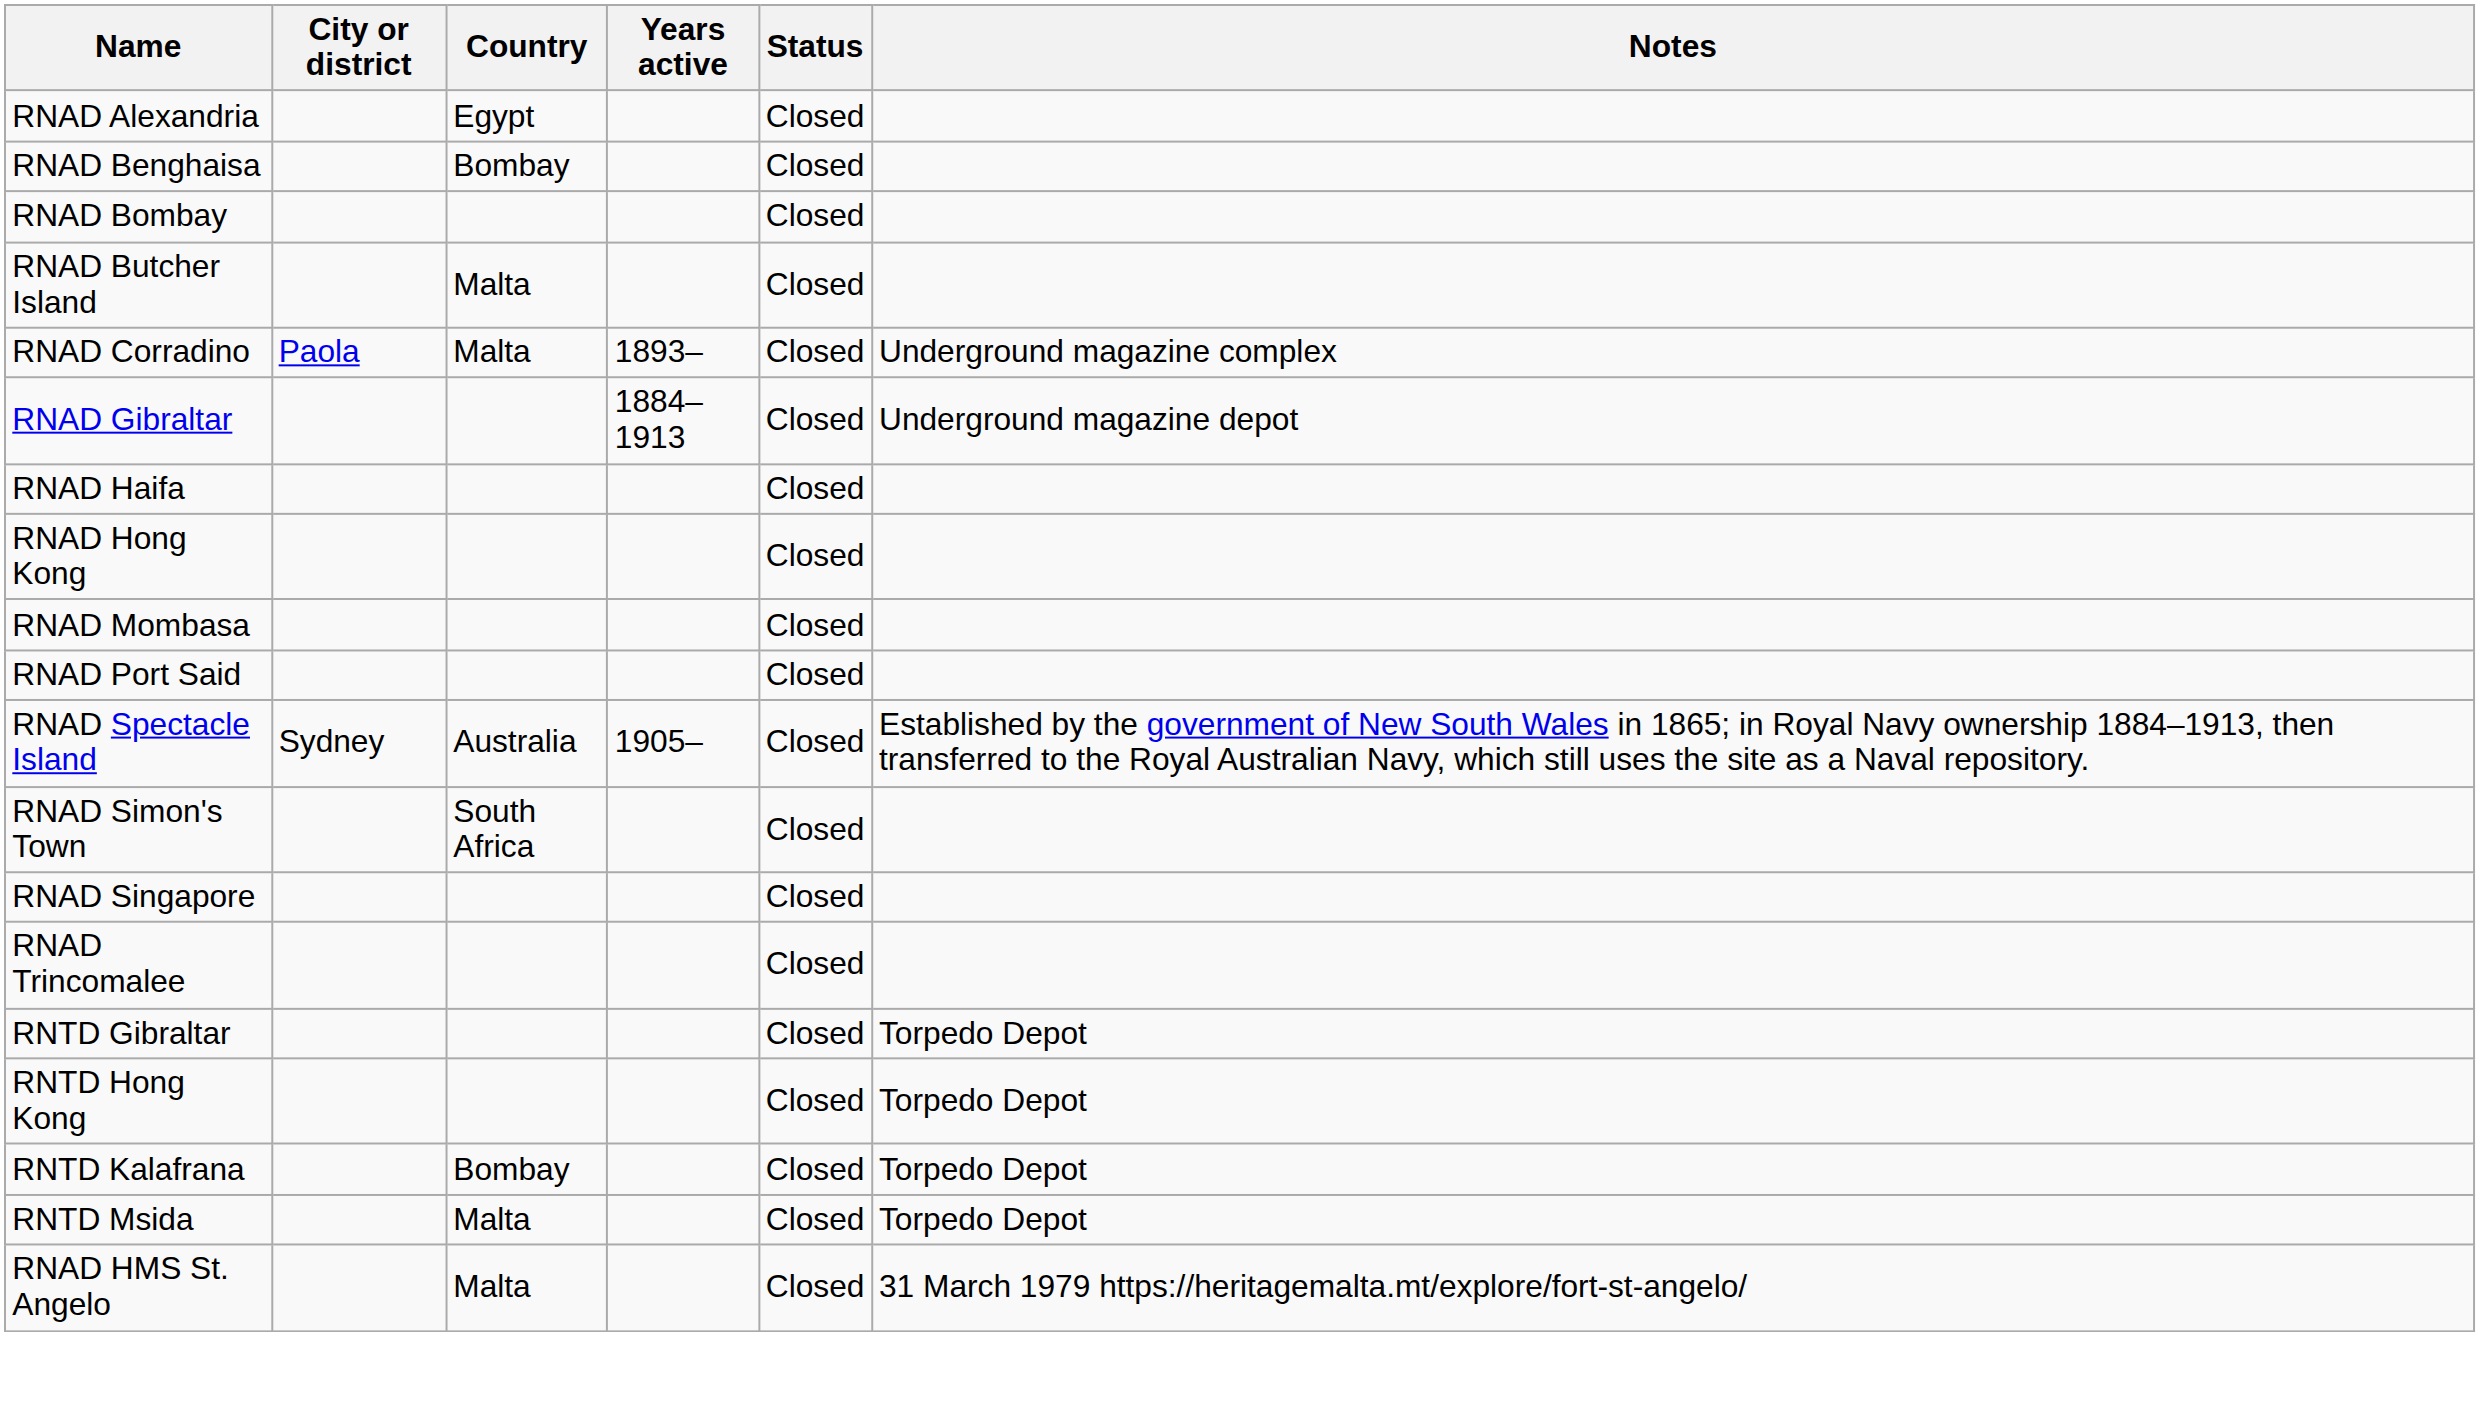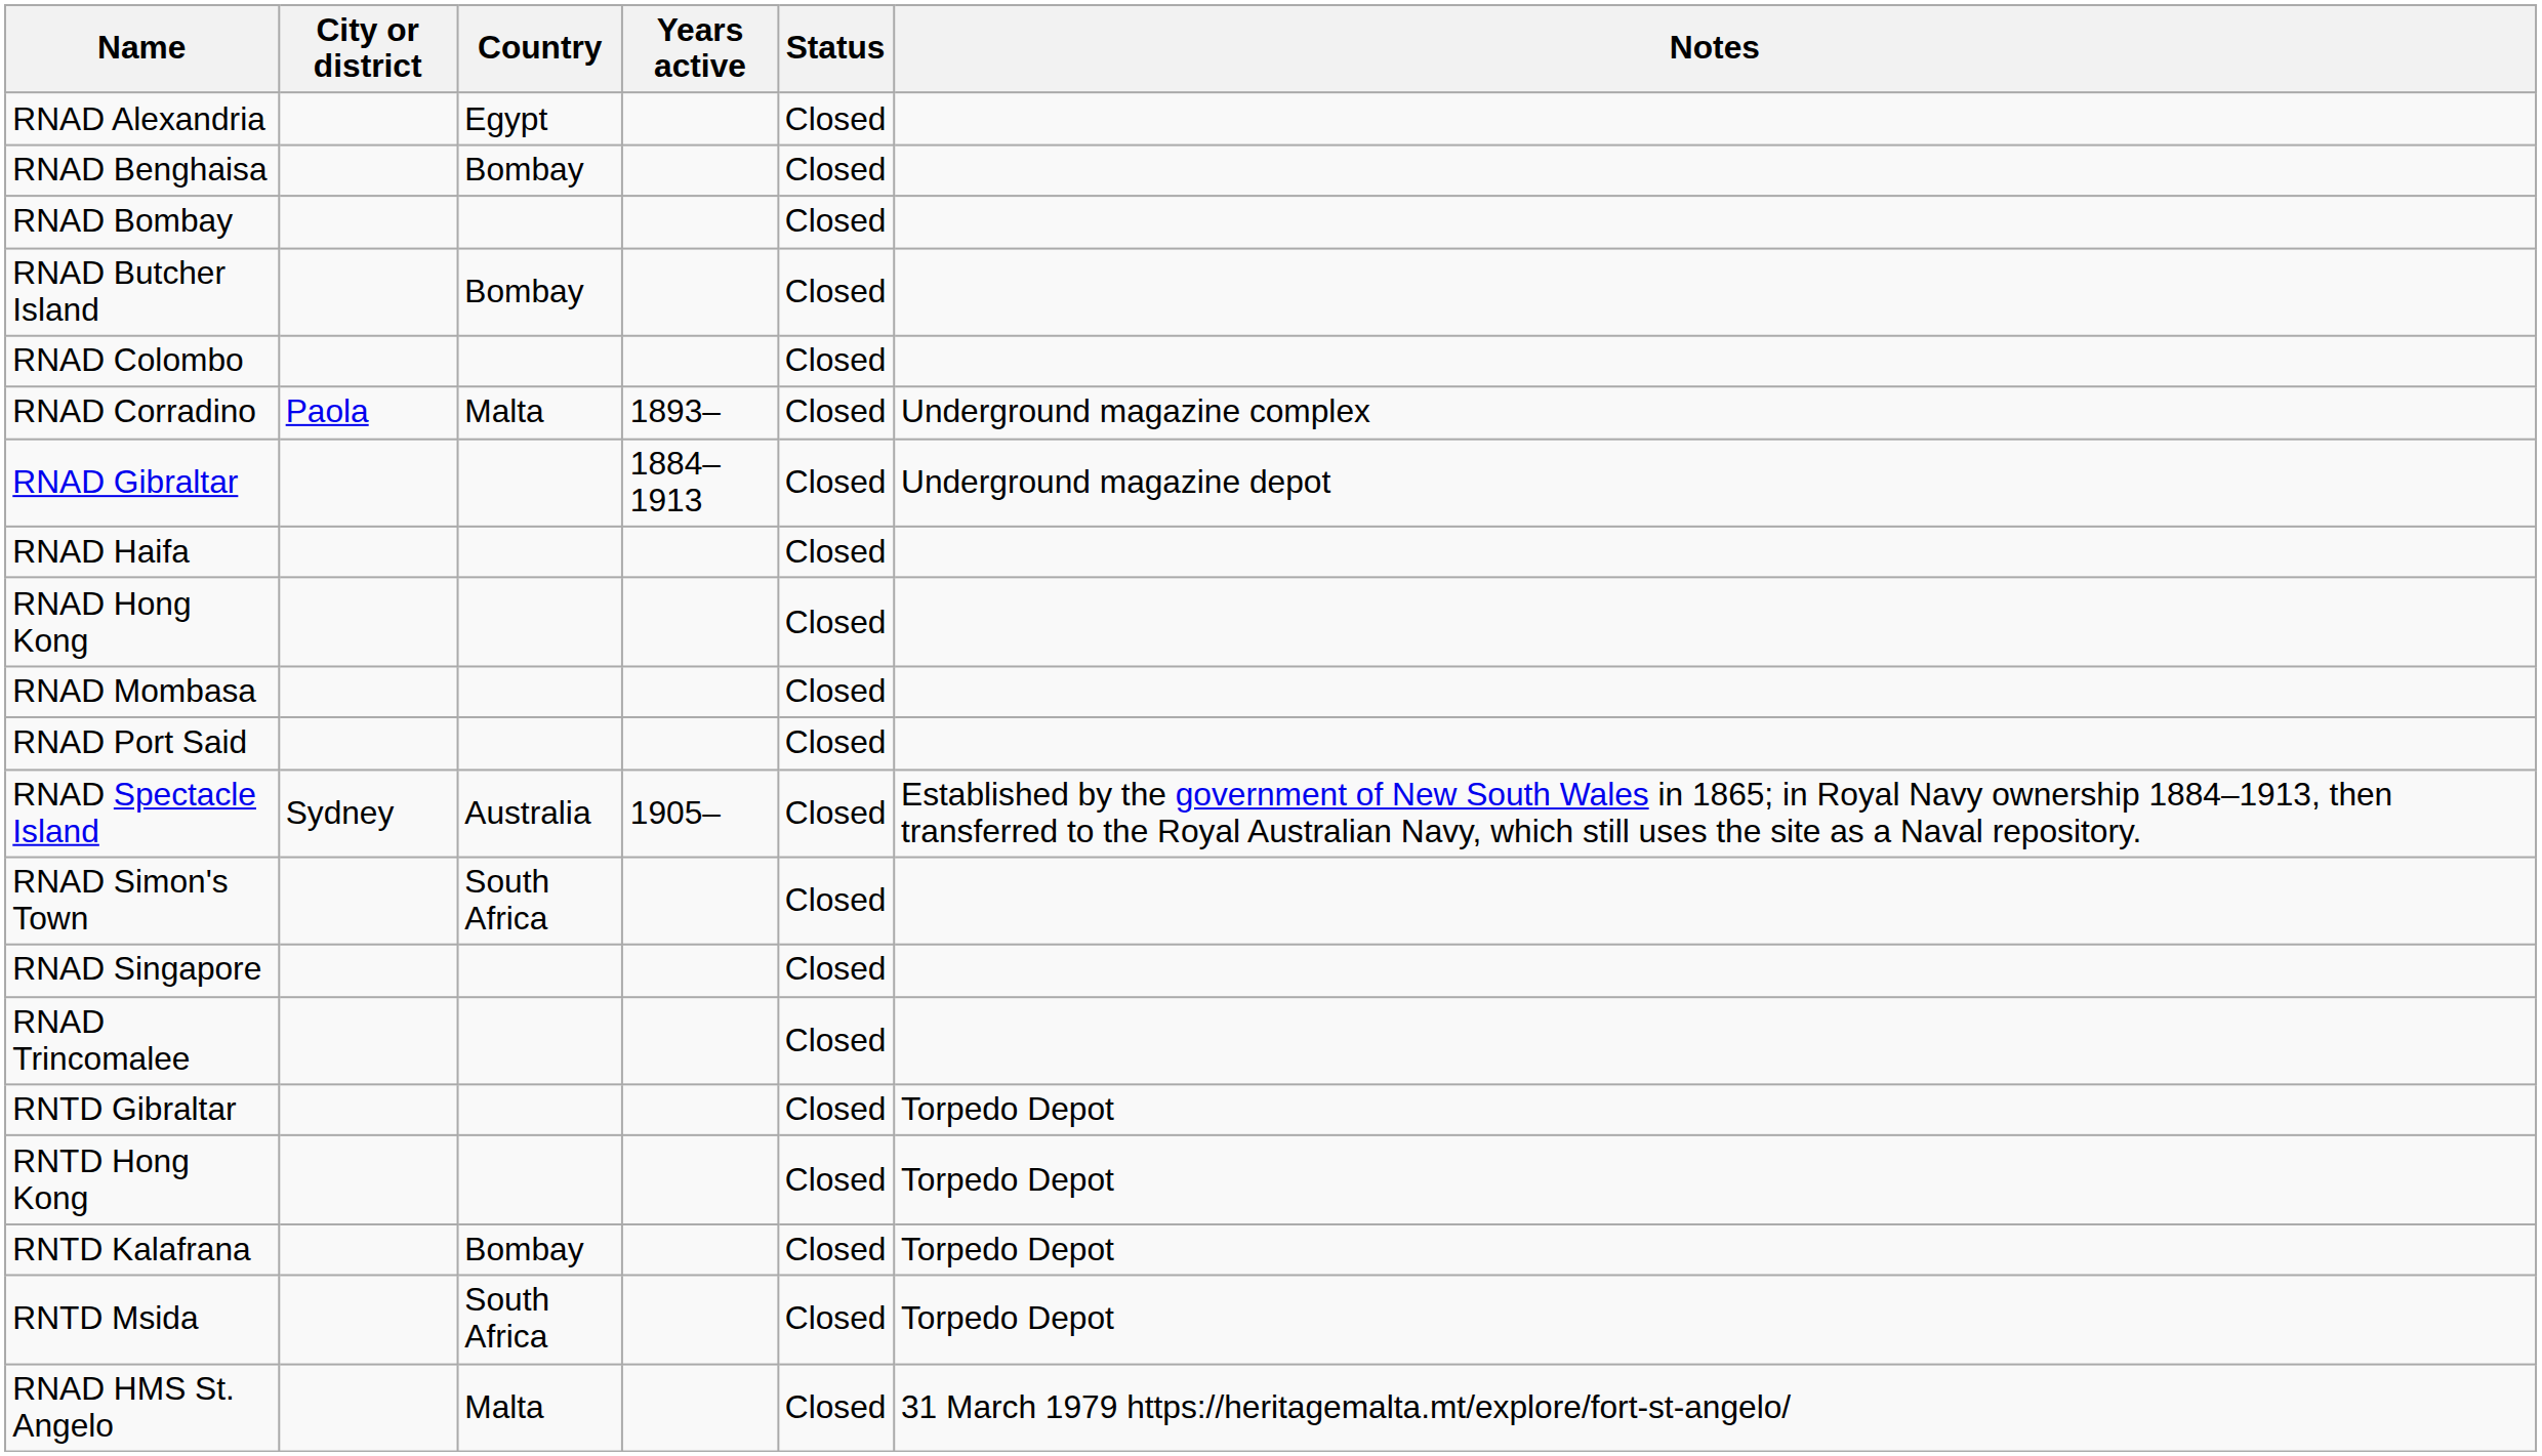 <table class="wikitable sortable">
 <tr align=center>
 <th>Name</th>
 <th>City or district</th>
 <th>Country</th>
 <th>Years active</th>
 <th>Status</th>
 <th>Notes</th>
 </tr>
 <tr>
 <td>RNAD Alexandria</td>
 <td></td>
 <td>Egypt</td>
 <td></td>
 <td>Closed</td>
 <td></td>
 </tr>
 <tr>
 <td>RNAD Benghaisa</td>
 <td></td>
 <td>Bombay</td>
 <td></td>
 <td>Closed</td>
 <td></td>
 </tr>
 <tr>
 <td>RNAD Bombay</td>
 <td></td>
 <td></td>
 <td></td>
 <td>Closed</td>
 <td></td>
 </tr>
 <tr>
 <td>RNAD Butcher Island</td>
 <td></td>
-<td>Malta</td>
+<td>Bombay</td>
+<td></td>
+<td>Closed</td>
+<td></td>
+</tr>
+<tr>
+<td>RNAD Colombo</td>
+<td></td>
+<td></td>
 <td></td>
 <td>Closed</td>
 <td></td>
 </tr>
 <tr>
 <td>RNAD Corradino</td>
 <td><a href='#'>Paola</a></td>
 <td>Malta</td>
 <td>1893–</td>
 <td>Closed</td>
 <td>Underground magazine complex</td>
 </tr>
 <tr>
 <td><a href='#'>RNAD Gibraltar</a></td>
 <td></td>
 <td></td>
 <td>1884–1913</td>
 <td>Closed</td>
 <td>Underground magazine depot</td>
 </tr>
 <tr>
 <td>RNAD Haifa</td>
 <td></td>
 <td></td>
 <td></td>
 <td>Closed</td>
 <td></td>
 </tr>
 <tr>
 <td>RNAD Hong Kong</td>
 <td></td>
 <td></td>
 <td></td>
 <td>Closed</td>
 <td></td>
 </tr>
 <tr>
 <td>RNAD Mombasa</td>
 <td></td>
 <td></td>
 <td></td>
 <td>Closed</td>
 <td></td>
 </tr>
 <tr>
 <td>RNAD Port Said</td>
 <td></td>
 <td></td>
 <td></td>
 <td>Closed</td>
 <td></td>
 </tr>
 <tr>
 <td>RNAD <a href='#'>Spectacle Island</a></td>
 <td>Sydney</td>
 <td>Australia</td>
 <td>1905–</td>
 <td>Closed</td>
 <td>Established by the <a href='#'>government of New South Wales</a> in 1865; in Royal Navy ownership 1884–1913, then transferred to the Royal Australian Navy, which still uses the site as a Naval repository.</td>
 </tr>
 <tr>
 <td>RNAD Simon's Town</td>
 <td></td>
 <td>South Africa</td>
 <td></td>
 <td>Closed</td>
 <td></td>
 </tr>
 <tr>
 <td>RNAD Singapore</td>
 <td></td>
 <td></td>
 <td></td>
 <td>Closed</td>
 <td></td>
 </tr>
 <tr>
 <td>RNAD Trincomalee</td>
 <td></td>
 <td></td>
 <td></td>
 <td>Closed</td>
 <td></td>
 </tr>
 <tr>
 <td>RNTD Gibraltar</td>
 <td></td>
 <td></td>
 <td></td>
 <td>Closed</td>
 <td>Torpedo Depot</td>
 </tr>
 <tr>
 <td>RNTD Hong Kong</td>
 <td></td>
 <td></td>
 <td></td>
 <td>Closed</td>
 <td>Torpedo Depot</td>
 </tr>
 <tr>
 <td>RNTD Kalafrana</td>
 <td></td>
 <td>Bombay</td>
 <td></td>
 <td>Closed</td>
 <td>Torpedo Depot</td>
 </tr>
 <tr>
 <td>RNTD Msida</td>
 <td></td>
-<td>Malta</td>
+<td>South Africa</td>
 <td></td>
 <td>Closed</td>
 <td>Torpedo Depot</td>
 </tr>
 <tr>
 <td>RNAD HMS St. Angelo</td>
 <td></td>
 <td>Malta</td>
 <td></td>
 <td>Closed</td>
 <td>31 March 1979 https://heritagemalta.mt/explore/fort-st-angelo/</td>
 </tr>
 <tr>
 </tr>
 </table>
